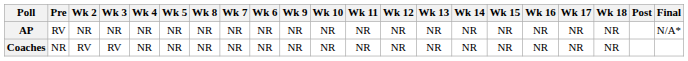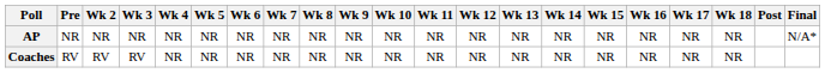 <table class="wikitable" style="white-space:nowrap;text-align:center;">
 <tr>
 <th>Poll</th>
 <th>Pre</th>
 <th>Wk 2</th>
 <th>Wk 3</th>
 <th>Wk 4</th>
 <th>Wk 5</th>
+<th>Wk 6</th>
+<th>Wk 7</th>
 <th>Wk 8</th>
-<th>Wk 7</th>
-<th>Wk 6</th>
 <th>Wk 9</th>
 <th>Wk 10</th>
 <th>Wk 11</th>
 <th>Wk 12</th>
 <th>Wk 13</th>
 <th>Wk 14</th>
 <th>Wk 15</th>
 <th>Wk 16</th>
 <th>Wk 17</th>
 <th>Wk 18</th>
 <th>Post</th>
 <th>Final</th>
 </tr>
 <tr>
 <th>AP</th>
-<td style="background:#FFF;">RV</td>
+<td style="background:#FFF;">NR</td>
 <td style="background:#FFF;">NR</td>
 <td style="background:#FFF;">NR</td>
 <td style="background:#FFF;">NR</td>
 <td style="background:#FFF;">NR</td>
 <td style="background:#FFF;">NR</td>
 <td style="background:#FFF;">NR</td>
 <td style="background:#FFF;">NR</td>
 <td style="background:#FFF;">NR</td>
 <td style="background:#FFF;">NR</td>
 <td style="background:#FFF;">NR</td>
 <td style="background:#FFF;">NR</td>
 <td style="background:#FFF;">NR</td>
 <td style="background:#FFF;">NR</td>
 <td style="background:#FFF;">NR</td>
 <td style="background:#FFF;">NR</td>
 <td style="background:#FFF;">NR</td>
 <td style="background:#FFF;">NR</td>
 <td style="background:#FFF;"></td>
 <td style="background:#FFF;">N/A*</td>
 </tr>
 <tr>
 <th>Coaches</th>
-<td style="background:#FFF;">NR</td>
+<td style="background:#FFF;">RV</td>
 <td style="background:#FFF;">RV</td>
 <td style="background:#FFF;">RV</td>
 <td style="background:#FFF;">NR</td>
 <td style="background:#FFF;">NR</td>
 <td style="background:#FFF;">NR</td>
 <td style="background:#FFF;">NR</td>
 <td style="background:#FFF;">NR</td>
 <td style="background:#FFF;">NR</td>
 <td style="background:#FFF;">NR</td>
 <td style="background:#FFF;">NR</td>
 <td style="background:#FFF;">NR</td>
 <td style="background:#FFF;">NR</td>
 <td style="background:#FFF;">NR</td>
 <td style="background:#FFF;">NR</td>
 <td style="background:#FFF;">NR</td>
 <td style="background:#FFF;">NR</td>
 <td style="background:#FFF;">NR</td>
 <td style="background:#FFF;"></td>
 <td style="background:#FFF;"></td>
 </tr>
 </table>
